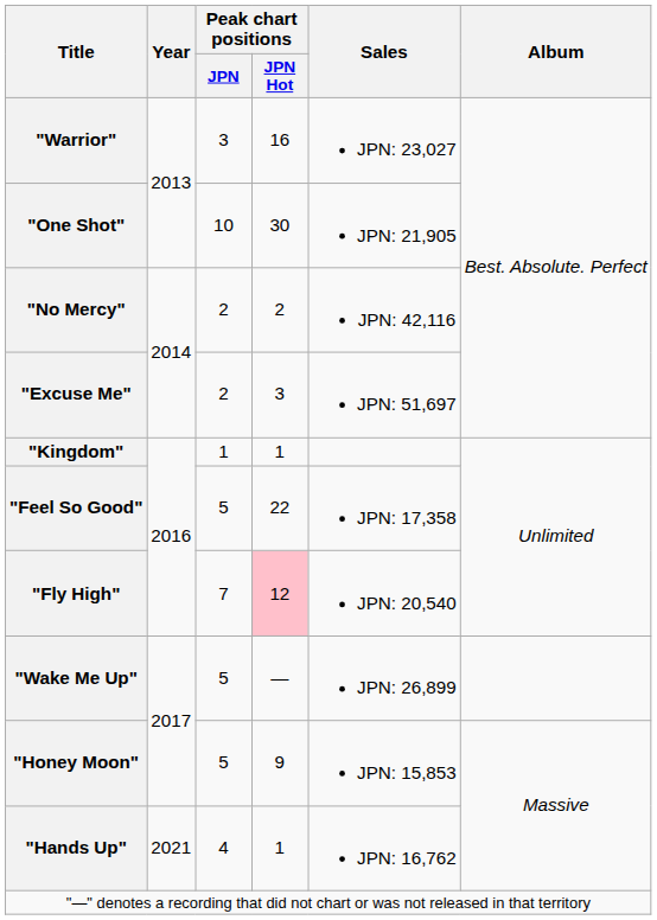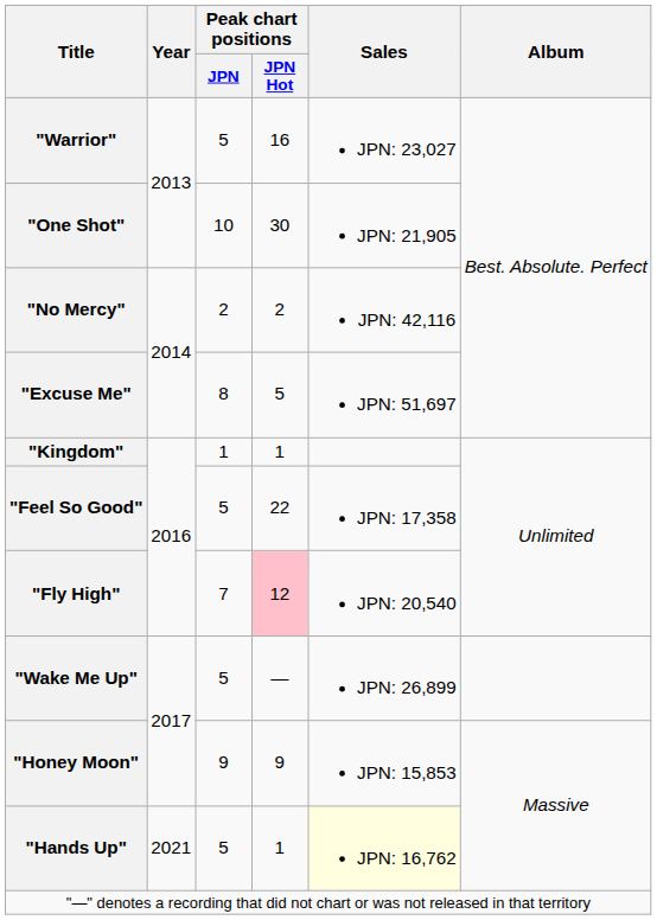 <table class="wikitable plainrowheaders" style="text-align:center">
 <tr>
 <th scope="col" rowspan="2">Title</th>
 <th scope="col" rowspan="2">Year</th>
 <th scope="col" colspan="2">Peak chart positions</th>
 <th scope="col" rowspan="2">Sales</th>
 <th scope="col" rowspan="2">Album</th>
 </tr>
 <tr>
 <th scope="col" style="width:3em;font-size:90%"><a href='#'>JPN</a><br></th>
 <th scope="col" style="width:3em;font-size:90%"><a href='#'>JPN<br>Hot</a><br></th>
 </tr>
 <tr>
 <th scope="row">"Warrior"</th>
 <td rowspan="2">2013</td>
-<td>3</td>
+<td>5</td>
 <td>16</td>
 <td><br><ul><li>JPN: 23,027</li></ul></td>
 <td rowspan="4"><em>Best. Absolute. Perfect</em></td>
 </tr>
 <tr>
 <th scope="row">"One Shot"</th>
 <td>10</td>
 <td>30</td>
 <td><br><ul><li>JPN: 21,905</li></ul></td>
 </tr>
 <tr>
 <th scope="row">"No Mercy"</th>
 <td rowspan="2">2014</td>
 <td>2</td>
 <td>2</td>
 <td><br><ul><li>JPN: 42,116</li></ul></td>
 </tr>
 <tr>
 <th scope="row">"Excuse Me"</th>
-<td>2</td>
-<td>3</td>
+<td>8</td>
+<td>5</td>
 <td><br><ul><li>JPN: 51,697</li></ul></td>
 </tr>
 <tr>
 <th scope="row">"Kingdom"</th>
 <td rowspan="3">2016</td>
 <td>1</td>
 <td>1</td>
 <td></td>
 <td rowspan="3"><em>Unlimited</em></td>
 </tr>
 <tr>
 <th scope="row">"Feel So Good"</th>
 <td>5</td>
 <td>22</td>
 <td><br><ul><li>JPN: 17,358</li></ul></td>
 </tr>
 <tr>
 <th scope="row">"Fly High"</th>
 <td>7</td>
 <td style="background: pink;">12</td>
 <td><br><ul><li>JPN: 20,540</li></ul></td>
 </tr>
 <tr>
 <th scope="row">"Wake Me Up"</th>
 <td rowspan="2">2017</td>
 <td>5</td>
 <td>—</td>
 <td><br><ul><li>JPN: 26,899</li></ul></td>
 </tr>
 <tr>
 <th scope="row">"Honey Moon"</th>
-<td>5</td>
+<td>9</td>
 <td>9</td>
 <td><br><ul><li>JPN: 15,853</li></ul></td>
 <td rowspan="2"><em>Massive</em></td>
 </tr>
 <tr>
 <th scope="row">"Hands Up"</th>
 <td>2021</td>
-<td>4</td>
+<td>5</td>
 <td>1</td>
-<td><br><ul><li>JPN: 16,762</li></ul></td>
+<td style="background: lightyellow;"><br><ul><li>JPN: 16,762</li></ul></td>
 </tr>
 <tr>
 <td colspan="9" style="font-size:85%">"—" denotes a recording that did not chart or was not released in that territory</td>
 </tr>
 </table>
